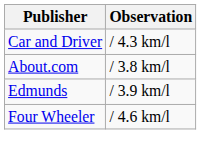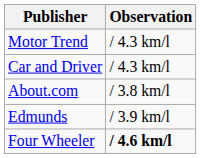 <table class="wikitable">
 <tr>
 <th>Publisher</th>
 <th>Observation</th>
+</tr>
+<tr>
+<td><a href='#'>Motor Trend</a></td>
+<td> / 4.3 km/l</td>
 </tr>
 <tr>
 <td><a href='#'>Car and Driver</a></td>
 <td> / 4.3 km/l</td>
 </tr>
 <tr>
 <td><a href='#'>About.com</a></td>
 <td> / 3.8 km/l</td>
 </tr>
 <tr>
 <td><a href='#'>Edmunds</a></td>
 <td> / 3.9 km/l</td>
 </tr>
 <tr>
 <td><a href='#'>Four Wheeler</a></td>
-<td> / 4.6 km/l</td>
+<td><strong> / 4.6 km/l</strong></td>
 </tr>
 </table>
